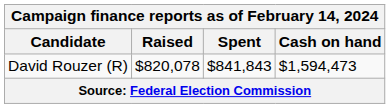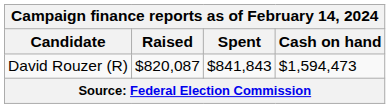 <table class="wikitable sortable">
 <tr>
 <th colspan="4">Campaign finance reports as of February 14, 2024</th>
 </tr>
 <tr style="text-align:center;">
 <th>Candidate</th>
 <th>Raised</th>
 <th>Spent</th>
 <th>Cash on hand</th>
 </tr>
 <tr>
 <td>David Rouzer (R)</td>
-<td>$820,078</td>
+<td>$820,087</td>
 <td>$841,843</td>
 <td>$1,594,473</td>
 </tr>
 <tr>
 <th colspan="4"><small>Source: <a href='#'>Federal Election Commission</a></small></th>
 </tr>
 </table>
